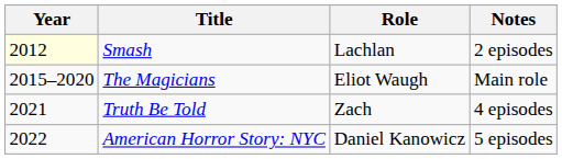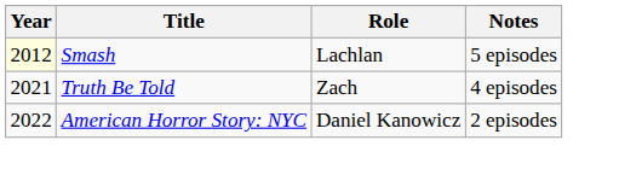 <table class="wikitable sortable">
 <tr>
 <th>Year</th>
 <th>Title</th>
 <th>Role</th>
 <th class="unsortable">Notes</th>
 </tr>
 <tr>
 <td style="background: lightyellow;">2012</td>
 <td><em><a href='#'>Smash</a></em></td>
 <td>Lachlan</td>
-<td>2 episodes</td>
-</tr>
-<tr>
-<td>2015–2020</td>
-<td data-sort-value="Magicians, The"><em><a href='#'>The Magicians</a></em></td>
-<td>Eliot Waugh</td>
-<td>Main role</td>
+<td>5 episodes</td>
 </tr>
 <tr>
 <td>2021</td>
 <td><em><a href='#'>Truth Be Told</a></em></td>
 <td>Zach</td>
 <td>4 episodes</td>
 </tr>
 <tr>
 <td>2022</td>
 <td><em><a href='#'>American Horror Story: NYC</a></em></td>
 <td>Daniel Kanowicz</td>
-<td>5 episodes</td>
+<td>2 episodes</td>
 </tr>
 </table>
